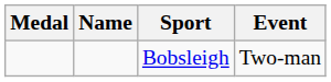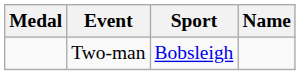 <table class="wikitable sortable" style="font-size:90%">
 <tr>
 <th>Medal</th>
+<th>Event</th>
+<th>Sport</th>
 <th>Name</th>
-<th>Sport</th>
-<th>Event</th>
 </tr>
 <tr>
 <td></td>
+<td>Two-man</td>
+<td><a href='#'>Bobsleigh</a></td>
 <td> <br> </td>
-<td><a href='#'>Bobsleigh</a></td>
-<td>Two-man</td>
 </tr>
 </table>
